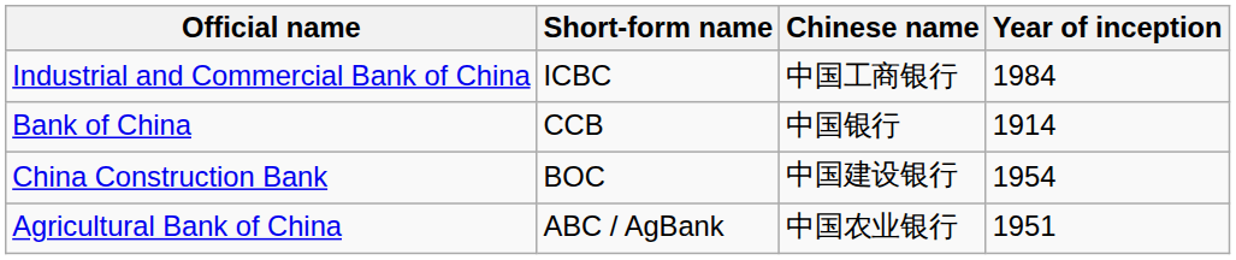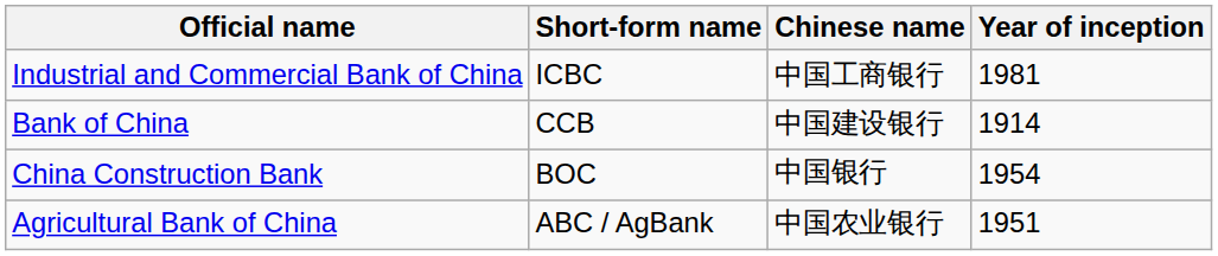 <table class="wikitable">
 <tr>
 <th>Official name</th>
 <th>Short-form name</th>
 <th>Chinese name</th>
 <th>Year of inception</th>
 </tr>
 <tr>
 <td><a href='#'>Industrial and Commercial Bank of China</a></td>
 <td>ICBC</td>
 <td>中国工商银行</td>
-<td>1984</td>
+<td>1981</td>
 </tr>
 <tr>
 <td><a href='#'>Bank of China</a></td>
 <td>CCB</td>
-<td>中国银行</td>
+<td>中国建设银行</td>
 <td>1914</td>
 </tr>
 <tr>
 <td><a href='#'>China Construction Bank</a></td>
 <td>BOC</td>
-<td>中国建设银行</td>
+<td>中国银行</td>
 <td>1954</td>
 </tr>
 <tr>
 <td><a href='#'>Agricultural Bank of China</a></td>
 <td>ABC / AgBank</td>
 <td>中国农业银行</td>
 <td>1951</td>
 </tr>
 </table>
